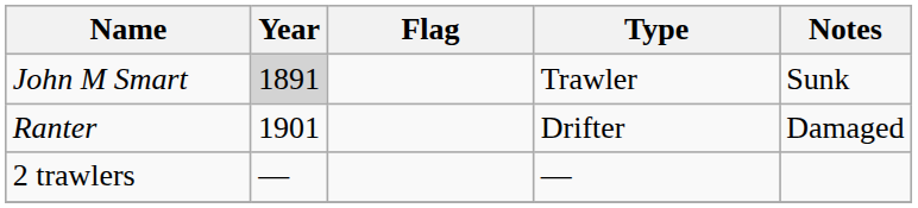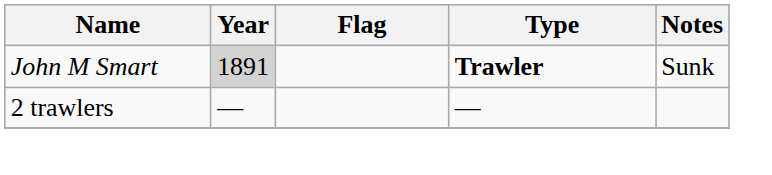 <table class="wikitable sortable">
 <tr>
 <th scope="col" width="120px">Name</th>
 <th scope="col" width="25px">Year</th>
 <th scope="col" width="100px">Flag</th>
 <th scope="col" width="120px">Type</th>
 <th>Notes</th>
 </tr>
 <tr>
 <td align="left"><em>John M Smart</em></td>
 <td align="left" style="background: lightgrey;">1891</td>
 <td align="left"></td>
-<td align="left">Trawler</td>
+<td align="left"><strong>Trawler</strong></td>
 <td align="left">Sunk</td>
-</tr>
-<tr>
-<td align="left"><em>Ranter</em></td>
-<td align="left">1901</td>
-<td align="left"></td>
-<td align="left">Drifter</td>
-<td align="left">Damaged</td>
 </tr>
 <tr>
 <td align="left">2 trawlers</td>
 <td align="left">—</td>
 <td align="left"></td>
 <td align="left">—</td>
 <td align="left"></td>
 </tr>
 <tr>
 </tr>
 </table>
